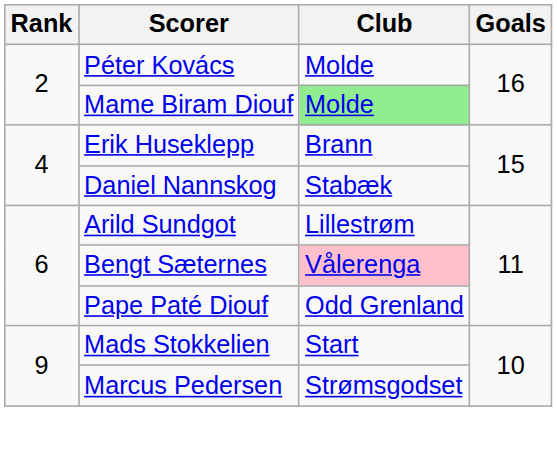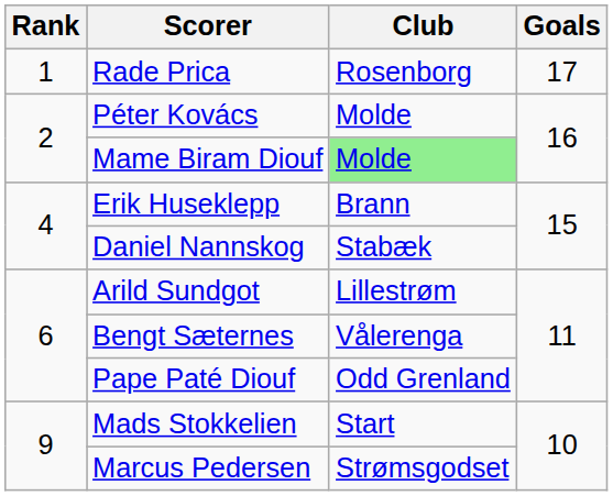 <table class="wikitable" style="text-align:center">
 <tr>
 <th>Rank</th>
 <th>Scorer</th>
 <th>Club</th>
 <th>Goals</th>
+</tr>
+<tr>
+<td>1</td>
+<td align="left"> <a href='#'>Rade Prica</a></td>
+<td align="left"><a href='#'>Rosenborg</a></td>
+<td>17</td>
 </tr>
 <tr>
 <td rowspan="2">2</td>
 <td align="left"> <a href='#'>Péter Kovács</a></td>
 <td align="left"><a href='#'>Molde</a></td>
 <td rowspan="2">16</td>
 </tr>
 <tr>
 <td align="left"> <a href='#'>Mame Biram Diouf</a></td>
 <td align="left" style="background: lightgreen;"><a href='#'>Molde</a></td>
 </tr>
 <tr>
 <td rowspan="2">4</td>
 <td align="left"> <a href='#'>Erik Huseklepp</a></td>
 <td align="left"><a href='#'>Brann</a></td>
 <td rowspan="2">15</td>
 </tr>
 <tr>
 <td align="left"> <a href='#'>Daniel Nannskog</a></td>
 <td align="left"><a href='#'>Stabæk</a></td>
 </tr>
 <tr>
 <td rowspan="3">6</td>
 <td align="left"> <a href='#'>Arild Sundgot</a></td>
 <td align="left"><a href='#'>Lillestrøm</a></td>
 <td rowspan="3">11</td>
 </tr>
 <tr>
 <td align="left"> <a href='#'>Bengt Sæternes</a></td>
-<td align="left" style="background: pink;"><a href='#'>Vålerenga</a></td>
+<td align="left"><a href='#'>Vålerenga</a></td>
 </tr>
 <tr>
 <td align="left"> <a href='#'>Pape Paté Diouf</a></td>
 <td align="left"><a href='#'>Odd Grenland</a></td>
 </tr>
 <tr>
 <td rowspan="2">9</td>
 <td align="left"> <a href='#'>Mads Stokkelien</a></td>
 <td align="left"><a href='#'>Start</a></td>
 <td rowspan="2">10</td>
 </tr>
 <tr>
 <td align="left"> <a href='#'>Marcus Pedersen</a></td>
 <td align="left"><a href='#'>Strømsgodset</a></td>
 </tr>
 </table>
